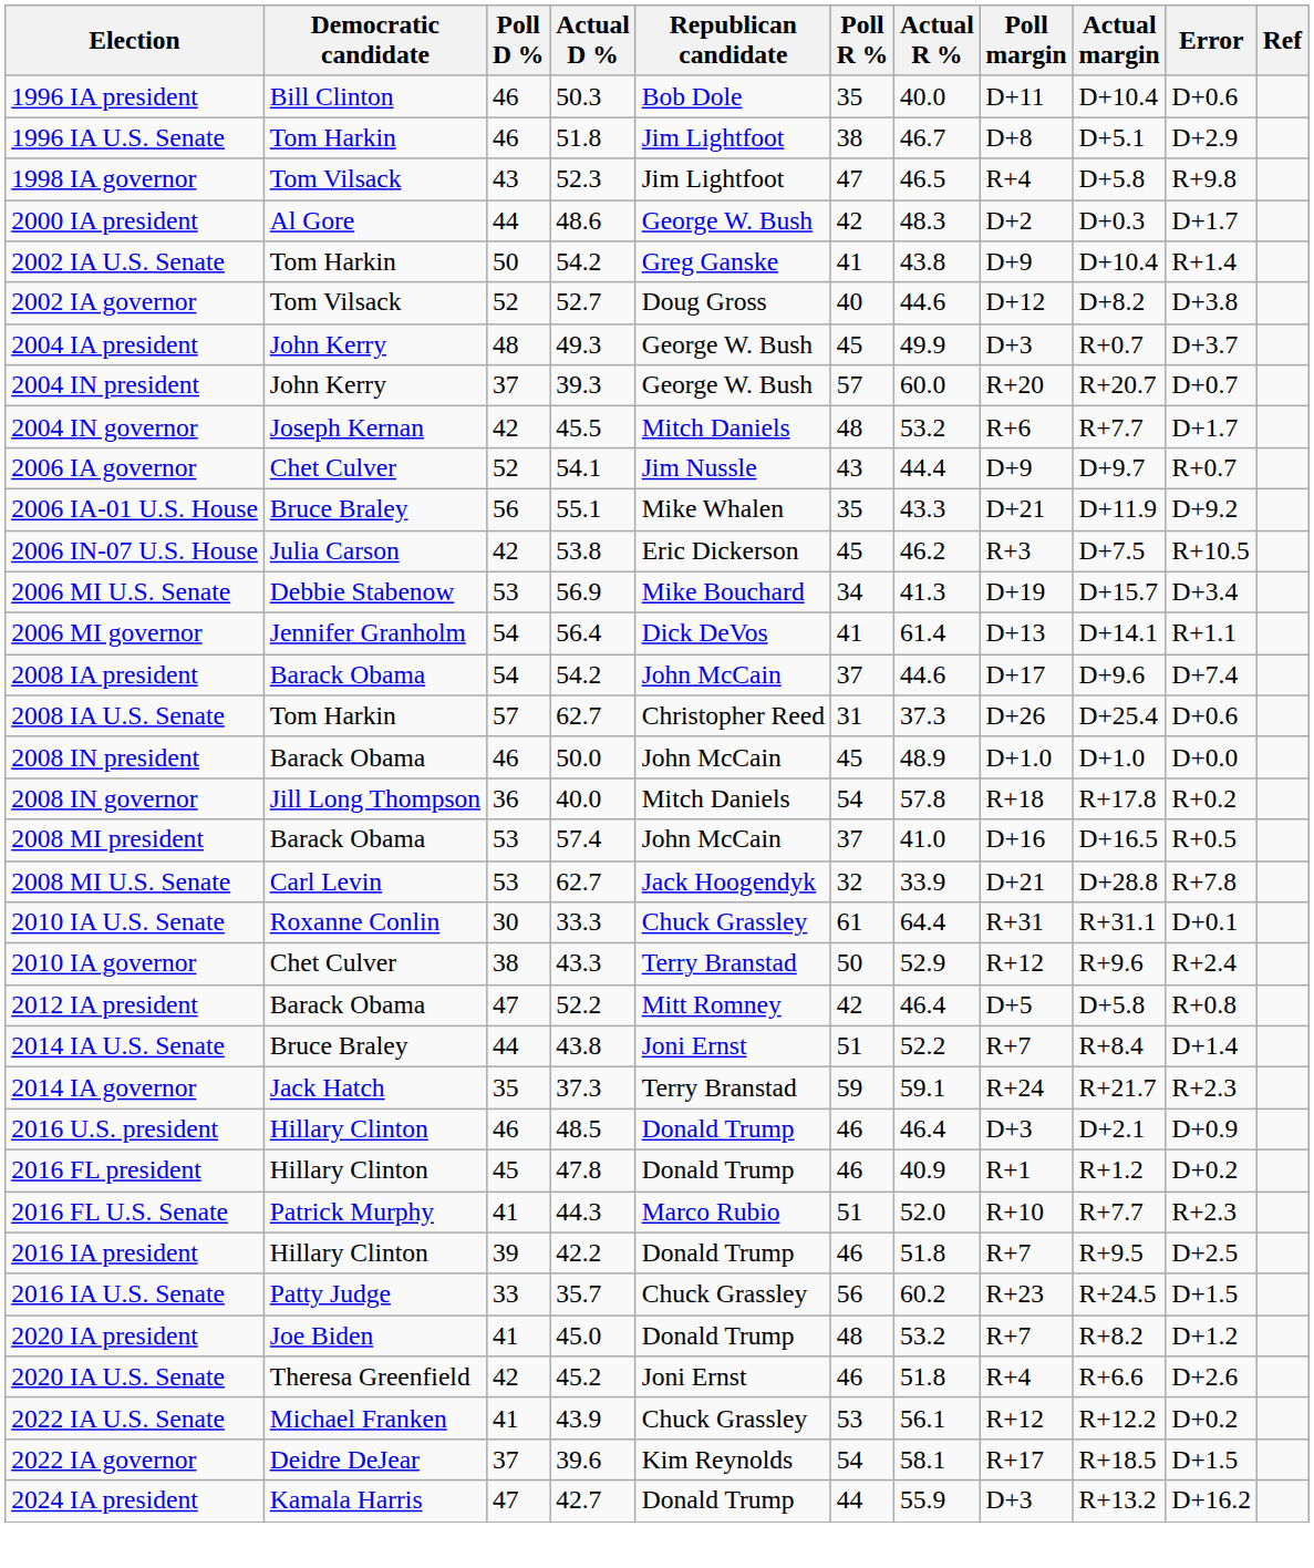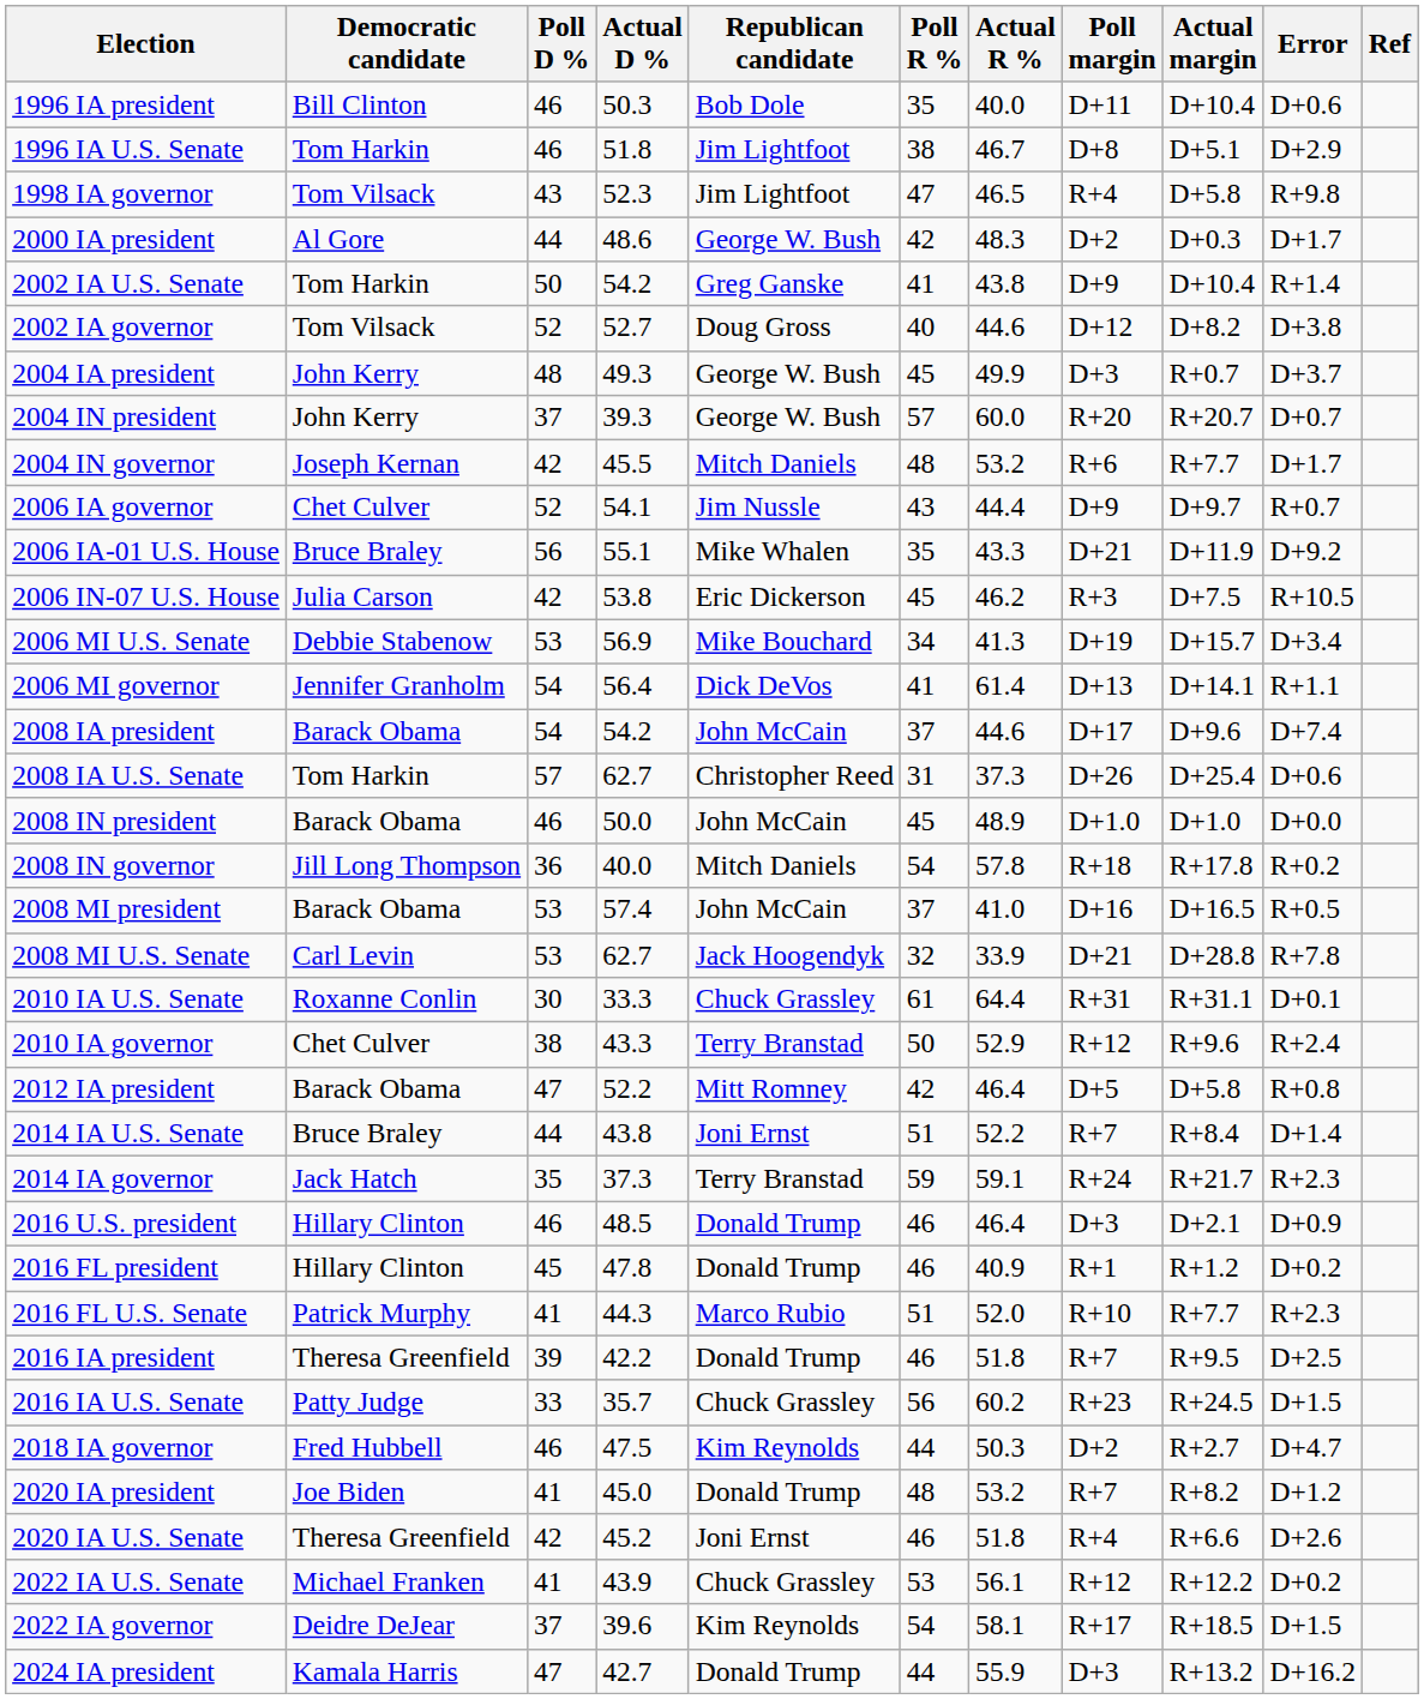 <table class="wikitable sortable">
 <tr>
 <th>Election</th>
 <th>Democratic<br>candidate</th>
 <th>Poll<br>D %</th>
 <th>Actual<br>D %</th>
 <th>Republican<br>candidate</th>
 <th>Poll<br>R %</th>
 <th>Actual<br>R %</th>
 <th>Poll<br>margin</th>
 <th>Actual<br>margin</th>
 <th>Error</th>
 <th>Ref</th>
 </tr>
 <tr>
 <td><a href='#'>1996 IA president</a></td>
 <td><a href='#'>Bill Clinton</a></td>
 <td>46</td>
 <td>50.3</td>
 <td><a href='#'>Bob Dole</a></td>
 <td>35</td>
 <td>40.0</td>
 <td>D+11</td>
 <td>D+10.4</td>
 <td>D+0.6</td>
 <td></td>
 </tr>
 <tr>
 <td><a href='#'>1996 IA U.S. Senate</a></td>
 <td><a href='#'>Tom Harkin</a></td>
 <td>46</td>
 <td>51.8</td>
 <td><a href='#'>Jim Lightfoot</a></td>
 <td>38</td>
 <td>46.7</td>
 <td>D+8</td>
 <td>D+5.1</td>
 <td>D+2.9</td>
 <td></td>
 </tr>
 <tr>
 <td><a href='#'>1998 IA governor</a></td>
 <td><a href='#'>Tom Vilsack</a></td>
 <td>43</td>
 <td>52.3</td>
 <td>Jim Lightfoot</td>
 <td>47</td>
 <td>46.5</td>
 <td>R+4</td>
 <td>D+5.8</td>
 <td>R+9.8</td>
 <td></td>
 </tr>
 <tr>
 <td><a href='#'>2000 IA president</a></td>
 <td><a href='#'>Al Gore</a></td>
 <td>44</td>
 <td>48.6</td>
 <td><a href='#'>George W. Bush</a></td>
 <td>42</td>
 <td>48.3</td>
 <td>D+2</td>
 <td>D+0.3</td>
 <td>D+1.7</td>
 <td></td>
 </tr>
 <tr>
 <td><a href='#'>2002 IA U.S. Senate</a></td>
 <td>Tom Harkin</td>
 <td>50</td>
 <td>54.2</td>
 <td><a href='#'>Greg Ganske</a></td>
 <td>41</td>
 <td>43.8</td>
 <td>D+9</td>
 <td>D+10.4</td>
 <td>R+1.4</td>
 <td></td>
 </tr>
 <tr>
 <td><a href='#'>2002 IA governor</a></td>
 <td>Tom Vilsack</td>
 <td>52</td>
 <td>52.7</td>
 <td>Doug Gross</td>
 <td>40</td>
 <td>44.6</td>
 <td>D+12</td>
 <td>D+8.2</td>
 <td>D+3.8</td>
 <td></td>
 </tr>
 <tr>
 <td><a href='#'>2004 IA president</a></td>
 <td><a href='#'>John Kerry</a></td>
 <td>48</td>
 <td>49.3</td>
 <td>George W. Bush</td>
 <td>45</td>
 <td>49.9</td>
 <td>D+3</td>
 <td>R+0.7</td>
 <td>D+3.7</td>
 <td></td>
 </tr>
 <tr>
 <td><a href='#'>2004 IN president</a></td>
 <td>John Kerry</td>
 <td>37</td>
 <td>39.3</td>
 <td>George W. Bush</td>
 <td>57</td>
 <td>60.0</td>
 <td>R+20</td>
 <td>R+20.7</td>
 <td>D+0.7</td>
 <td></td>
 </tr>
 <tr>
 <td><a href='#'>2004 IN governor</a></td>
 <td><a href='#'>Joseph Kernan</a></td>
 <td>42</td>
 <td>45.5</td>
 <td><a href='#'>Mitch Daniels</a></td>
 <td>48</td>
 <td>53.2</td>
 <td>R+6</td>
 <td>R+7.7</td>
 <td>D+1.7</td>
 <td></td>
 </tr>
 <tr>
 <td><a href='#'>2006 IA governor</a></td>
 <td><a href='#'>Chet Culver</a></td>
 <td>52</td>
 <td>54.1</td>
 <td><a href='#'>Jim Nussle</a></td>
 <td>43</td>
 <td>44.4</td>
 <td>D+9</td>
 <td>D+9.7</td>
 <td>R+0.7</td>
 <td></td>
 </tr>
 <tr>
 <td><a href='#'>2006 IA-01 U.S. House</a></td>
 <td><a href='#'>Bruce Braley</a></td>
 <td>56</td>
 <td>55.1</td>
 <td>Mike Whalen</td>
 <td>35</td>
 <td>43.3</td>
 <td>D+21</td>
 <td>D+11.9</td>
 <td>D+9.2</td>
 <td></td>
 </tr>
 <tr>
 <td><a href='#'>2006 IN-07 U.S. House</a></td>
 <td><a href='#'>Julia Carson</a></td>
 <td>42</td>
 <td>53.8</td>
 <td>Eric Dickerson</td>
 <td>45</td>
 <td>46.2</td>
 <td>R+3</td>
 <td>D+7.5</td>
 <td>R+10.5</td>
 <td></td>
 </tr>
 <tr>
 <td><a href='#'>2006 MI U.S. Senate</a></td>
 <td><a href='#'>Debbie Stabenow</a></td>
 <td>53</td>
 <td>56.9</td>
 <td><a href='#'>Mike Bouchard</a></td>
 <td>34</td>
 <td>41.3</td>
 <td>D+19</td>
 <td>D+15.7</td>
 <td>D+3.4</td>
 <td></td>
 </tr>
 <tr>
 <td><a href='#'>2006 MI governor</a></td>
 <td><a href='#'>Jennifer Granholm</a></td>
 <td>54</td>
 <td>56.4</td>
 <td><a href='#'>Dick DeVos</a></td>
 <td>41</td>
 <td>61.4</td>
 <td>D+13</td>
 <td>D+14.1</td>
 <td>R+1.1</td>
 <td></td>
 </tr>
 <tr>
 <td><a href='#'>2008 IA president</a></td>
 <td><a href='#'>Barack Obama</a></td>
 <td>54</td>
 <td>54.2</td>
 <td><a href='#'>John McCain</a></td>
 <td>37</td>
 <td>44.6</td>
 <td>D+17</td>
 <td>D+9.6</td>
 <td>D+7.4</td>
 <td></td>
 </tr>
 <tr>
 <td><a href='#'>2008 IA U.S. Senate</a></td>
 <td>Tom Harkin</td>
 <td>57</td>
 <td>62.7</td>
 <td>Christopher Reed</td>
 <td>31</td>
 <td>37.3</td>
 <td>D+26</td>
 <td>D+25.4</td>
 <td>D+0.6</td>
 <td></td>
 </tr>
 <tr>
 <td><a href='#'>2008 IN president</a></td>
 <td>Barack Obama</td>
 <td>46</td>
 <td>50.0</td>
 <td>John McCain</td>
 <td>45</td>
 <td>48.9</td>
 <td>D+1.0</td>
 <td>D+1.0</td>
 <td>D+0.0</td>
 <td></td>
 </tr>
 <tr>
 <td><a href='#'>2008 IN governor</a></td>
 <td><a href='#'>Jill Long Thompson</a></td>
 <td>36</td>
 <td>40.0</td>
 <td>Mitch Daniels</td>
 <td>54</td>
 <td>57.8</td>
 <td>R+18</td>
 <td>R+17.8</td>
 <td>R+0.2</td>
 <td></td>
 </tr>
 <tr>
 <td><a href='#'>2008 MI president</a></td>
 <td>Barack Obama</td>
 <td>53</td>
 <td>57.4</td>
 <td>John McCain</td>
 <td>37</td>
 <td>41.0</td>
 <td>D+16</td>
 <td>D+16.5</td>
 <td>R+0.5</td>
 <td></td>
 </tr>
 <tr>
 <td><a href='#'>2008 MI U.S. Senate</a></td>
 <td><a href='#'>Carl Levin</a></td>
 <td>53</td>
 <td>62.7</td>
 <td><a href='#'>Jack Hoogendyk</a></td>
 <td>32</td>
 <td>33.9</td>
 <td>D+21</td>
 <td>D+28.8</td>
 <td>R+7.8</td>
 <td></td>
 </tr>
 <tr>
 <td><a href='#'>2010 IA U.S. Senate</a></td>
 <td><a href='#'>Roxanne Conlin</a></td>
 <td>30</td>
 <td>33.3</td>
 <td><a href='#'>Chuck Grassley</a></td>
 <td>61</td>
 <td>64.4</td>
 <td>R+31</td>
 <td>R+31.1</td>
 <td>D+0.1</td>
 <td></td>
 </tr>
 <tr>
 <td><a href='#'>2010 IA governor</a></td>
 <td>Chet Culver</td>
 <td>38</td>
 <td>43.3</td>
 <td><a href='#'>Terry Branstad</a></td>
 <td>50</td>
 <td>52.9</td>
 <td>R+12</td>
 <td>R+9.6</td>
 <td>R+2.4</td>
 <td></td>
 </tr>
 <tr>
 <td><a href='#'>2012 IA president</a></td>
 <td>Barack Obama</td>
 <td>47</td>
 <td>52.2</td>
 <td><a href='#'>Mitt Romney</a></td>
 <td>42</td>
 <td>46.4</td>
 <td>D+5</td>
 <td>D+5.8</td>
 <td>R+0.8</td>
 <td></td>
 </tr>
 <tr>
 <td><a href='#'>2014 IA U.S. Senate</a></td>
 <td>Bruce Braley</td>
 <td>44</td>
 <td>43.8</td>
 <td><a href='#'>Joni Ernst</a></td>
 <td>51</td>
 <td>52.2</td>
 <td>R+7</td>
 <td>R+8.4</td>
 <td>D+1.4</td>
 <td></td>
 </tr>
 <tr>
 <td><a href='#'>2014 IA governor</a></td>
 <td><a href='#'>Jack Hatch</a></td>
 <td>35</td>
 <td>37.3</td>
 <td>Terry Branstad</td>
 <td>59</td>
 <td>59.1</td>
 <td>R+24</td>
 <td>R+21.7</td>
 <td>R+2.3</td>
 <td></td>
 </tr>
 <tr>
 <td><a href='#'>2016 U.S. president</a></td>
 <td><a href='#'>Hillary Clinton</a></td>
 <td>46</td>
 <td>48.5</td>
 <td><a href='#'>Donald Trump</a></td>
 <td>46</td>
 <td>46.4</td>
 <td>D+3</td>
 <td>D+2.1</td>
 <td>D+0.9</td>
 <td></td>
 </tr>
 <tr>
 <td><a href='#'>2016 FL president</a></td>
 <td>Hillary Clinton</td>
 <td>45</td>
 <td>47.8</td>
 <td>Donald Trump</td>
 <td>46</td>
 <td>40.9</td>
 <td>R+1</td>
 <td>R+1.2</td>
 <td>D+0.2</td>
 <td></td>
 </tr>
 <tr>
 <td><a href='#'>2016 FL U.S. Senate</a></td>
 <td><a href='#'>Patrick Murphy</a></td>
 <td>41</td>
 <td>44.3</td>
 <td><a href='#'>Marco Rubio</a></td>
 <td>51</td>
 <td>52.0</td>
 <td>R+10</td>
 <td>R+7.7</td>
 <td>R+2.3</td>
 <td></td>
 </tr>
 <tr>
 <td><a href='#'>2016 IA president</a></td>
-<td>Hillary Clinton</td>
+<td>Theresa Greenfield</td>
 <td>39</td>
 <td>42.2</td>
 <td>Donald Trump</td>
 <td>46</td>
 <td>51.8</td>
 <td>R+7</td>
 <td>R+9.5</td>
 <td>D+2.5</td>
 <td></td>
 </tr>
 <tr>
 <td><a href='#'>2016 IA U.S. Senate</a></td>
 <td><a href='#'>Patty Judge</a></td>
 <td>33</td>
 <td>35.7</td>
 <td>Chuck Grassley</td>
 <td>56</td>
 <td>60.2</td>
 <td>R+23</td>
 <td>R+24.5</td>
 <td>D+1.5</td>
+<td></td>
+</tr>
+<tr>
+<td><a href='#'>2018 IA governor</a></td>
+<td><a href='#'>Fred Hubbell</a></td>
+<td>46</td>
+<td>47.5</td>
+<td><a href='#'>Kim Reynolds</a></td>
+<td>44</td>
+<td>50.3</td>
+<td>D+2</td>
+<td>R+2.7</td>
+<td>D+4.7</td>
 <td></td>
 </tr>
 <tr>
 <td><a href='#'>2020 IA president</a></td>
 <td><a href='#'>Joe Biden</a></td>
 <td>41</td>
 <td>45.0</td>
 <td>Donald Trump</td>
 <td>48</td>
 <td>53.2</td>
 <td>R+7</td>
 <td>R+8.2</td>
 <td>D+1.2</td>
 <td></td>
 </tr>
 <tr>
 <td><a href='#'>2020 IA U.S. Senate</a></td>
 <td>Theresa Greenfield</td>
 <td>42</td>
 <td>45.2</td>
 <td>Joni Ernst</td>
 <td>46</td>
 <td>51.8</td>
 <td>R+4</td>
 <td>R+6.6</td>
 <td>D+2.6</td>
 <td></td>
 </tr>
 <tr>
 <td><a href='#'>2022 IA U.S. Senate</a></td>
 <td><a href='#'>Michael Franken</a></td>
 <td>41</td>
 <td>43.9</td>
 <td>Chuck Grassley</td>
 <td>53</td>
 <td>56.1</td>
 <td>R+12</td>
 <td>R+12.2</td>
 <td>D+0.2</td>
 <td></td>
 </tr>
 <tr>
 <td><a href='#'>2022 IA governor</a></td>
 <td><a href='#'>Deidre DeJear</a></td>
 <td>37</td>
 <td>39.6</td>
 <td>Kim Reynolds</td>
 <td>54</td>
 <td>58.1</td>
 <td>R+17</td>
 <td>R+18.5</td>
 <td>D+1.5</td>
 <td></td>
 </tr>
 <tr>
 <td><a href='#'>2024 IA president</a></td>
 <td><a href='#'>Kamala Harris</a></td>
 <td>47</td>
 <td>42.7</td>
 <td>Donald Trump</td>
 <td>44</td>
 <td>55.9</td>
 <td>D+3</td>
 <td>R+13.2</td>
 <td>D+16.2</td>
 <td></td>
 </tr>
 </table>
